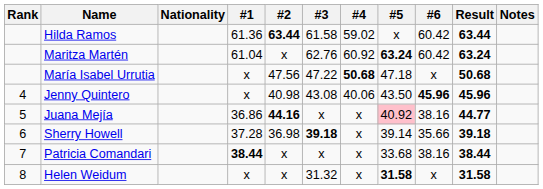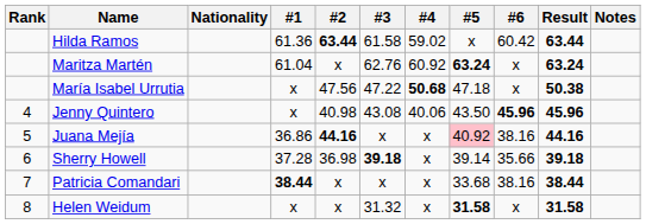 <table class="wikitable sortable" style="text-align:center;font-size:95%">
 <tr>
 <th>Rank</th>
 <th>Name</th>
 <th>Nationality</th>
 <th>#1</th>
 <th>#2</th>
 <th>#3</th>
 <th>#4</th>
 <th>#5</th>
 <th>#6</th>
 <th>Result</th>
 <th>Notes</th>
 </tr>
 <tr>
 <td></td>
 <td align=left><a href='#'>Hilda Ramos</a></td>
 <td align=left></td>
 <td>61.36</td>
 <td><strong>63.44</strong></td>
 <td>61.58</td>
 <td>59.02</td>
 <td>x</td>
 <td>60.42</td>
 <td><strong>63.44</strong></td>
 <td></td>
 </tr>
 <tr>
 <td></td>
 <td align=left><a href='#'>Maritza Martén</a></td>
 <td align=left></td>
 <td>61.04</td>
 <td>x</td>
 <td>62.76</td>
 <td>60.92</td>
 <td><strong>63.24</strong></td>
-<td>60.42</td>
+<td>x</td>
 <td><strong>63.24</strong></td>
 <td></td>
 </tr>
 <tr>
 <td></td>
 <td align=left><a href='#'>María Isabel Urrutia</a></td>
 <td align=left></td>
 <td>x</td>
 <td>47.56</td>
 <td>47.22</td>
 <td><strong>50.68</strong></td>
 <td>47.18</td>
 <td>x</td>
-<td><strong>50.68</strong></td>
+<td><strong>50.38</strong></td>
 <td></td>
 </tr>
 <tr>
 <td>4</td>
 <td align=left><a href='#'>Jenny Quintero</a></td>
 <td align=left></td>
 <td>x</td>
 <td>40.98</td>
 <td>43.08</td>
 <td>40.06</td>
 <td>43.50</td>
 <td><strong>45.96</strong></td>
 <td><strong>45.96</strong></td>
 <td></td>
 </tr>
 <tr>
 <td>5</td>
 <td align=left><a href='#'>Juana Mejía</a></td>
 <td align=left></td>
 <td>36.86</td>
 <td><strong>44.16</strong></td>
 <td>x</td>
 <td>x</td>
 <td style="background: pink;">40.92</td>
 <td>38.16</td>
-<td><strong>44.77</strong></td>
+<td><strong>44.16</strong></td>
 <td></td>
 </tr>
 <tr>
 <td>6</td>
 <td align=left><a href='#'>Sherry Howell</a></td>
 <td align=left></td>
 <td>37.28</td>
 <td>36.98</td>
 <td><strong>39.18</strong></td>
 <td>x</td>
 <td>39.14</td>
 <td>35.66</td>
 <td><strong>39.18</strong></td>
 <td></td>
 </tr>
 <tr>
 <td>7</td>
 <td align=left><a href='#'>Patricia Comandari</a></td>
 <td align=left></td>
 <td><strong>38.44</strong></td>
 <td>x</td>
 <td>x</td>
 <td>x</td>
 <td>33.68</td>
 <td>38.16</td>
 <td><strong>38.44</strong></td>
 <td></td>
 </tr>
 <tr>
 <td>8</td>
 <td align=left><a href='#'>Helen Weidum</a></td>
 <td align=left></td>
 <td>x</td>
 <td>x</td>
 <td>31.32</td>
 <td>x</td>
 <td><strong>31.58</strong></td>
 <td>x</td>
 <td><strong>31.58</strong></td>
 <td></td>
 </tr>
 </table>
